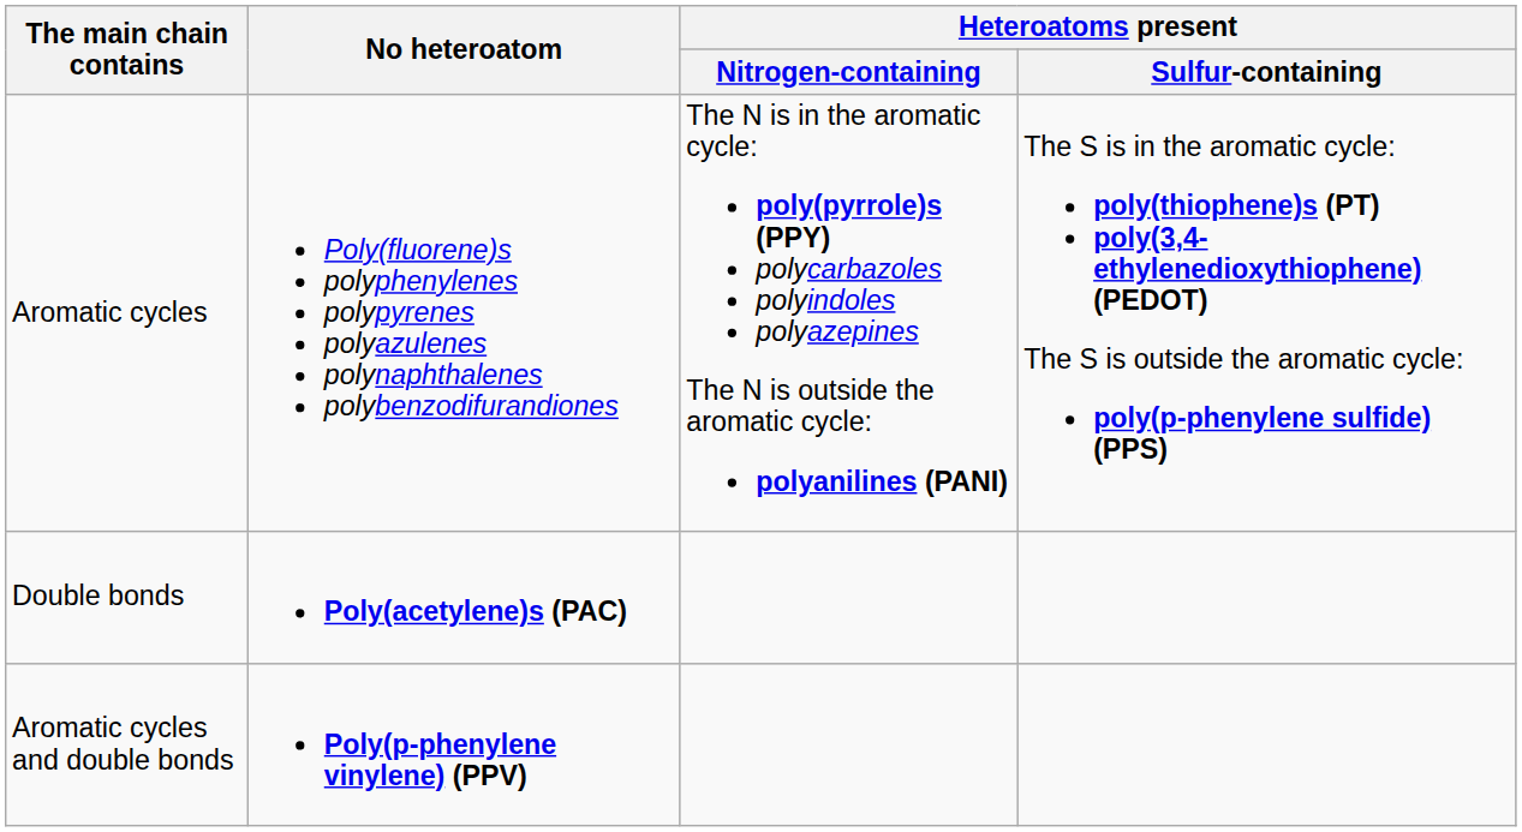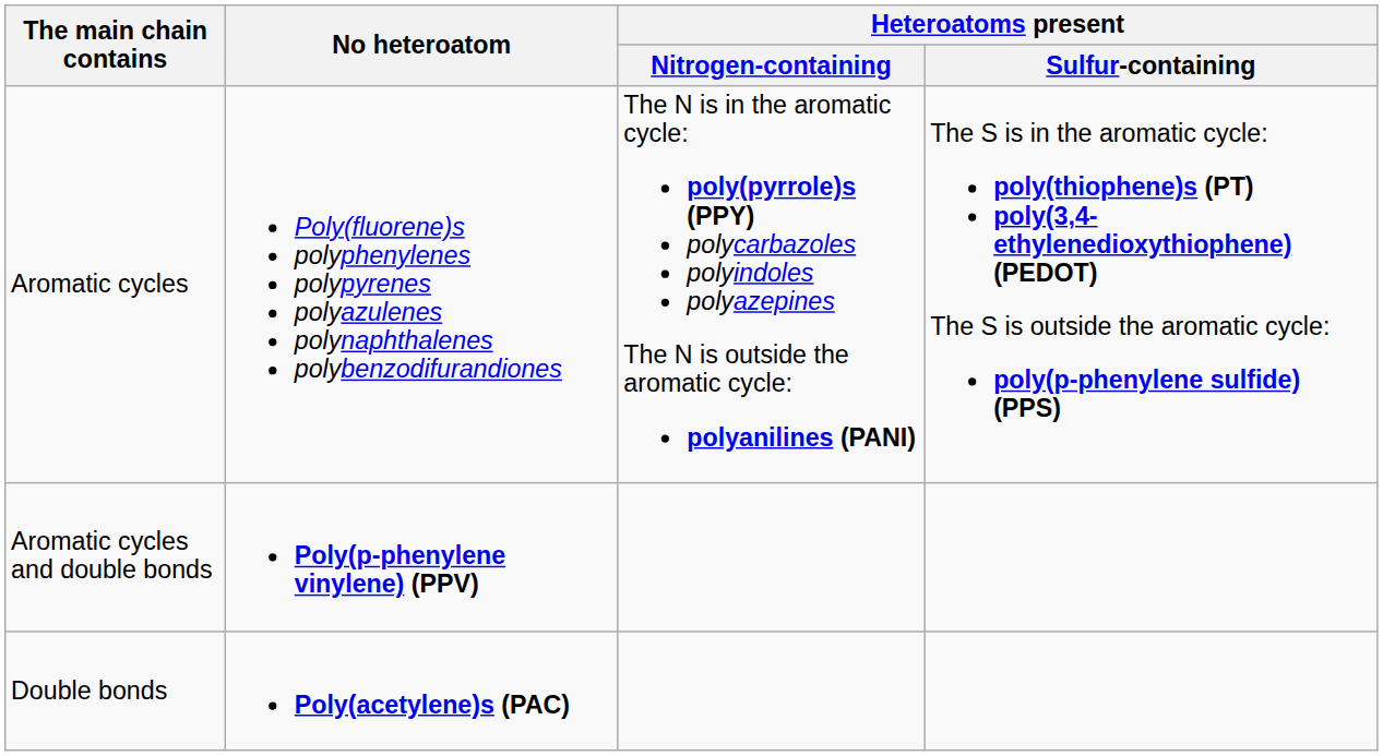 <table class="wikitable">
 <tr>
 <th rowspan=2>The main chain contains</th>
 <th rowspan="2">No heteroatom</th>
 <th colspan="2"><a href='#'>Heteroatoms</a> present</th>
 </tr>
 <tr>
 <th><a href='#'>Nitrogen-containing</a></th>
 <th><a href='#'>Sulfur</a>-containing</th>
 </tr>
 <tr>
 <td>Aromatic cycles</td>
 <td><br><ul><li><em><a href='#'>Poly(fluorene)s</a></em></li><li><em>poly<a href='#'>phenylenes</a></em></li><li><em>poly<a href='#'>pyrenes</a></em></li><li><em>poly<a href='#'>azulenes</a></em></li><li><em>poly<a href='#'>naphthalenes</a></em></li><li><em>poly<a href='#'>benzodifurandiones</a></em></li></ul></td>
 <td>The N is in the aromatic cycle:<br><ul><li><strong><a href='#'>poly(pyrrole)s</a> (PPY)</strong></li><li><em>poly<a href='#'>carbazoles</a></em></li><li><em>poly<a href='#'>indoles</a></em></li><li><em>poly<a href='#'>azepines</a></em></li></ul>The N is outside the aromatic cycle:<ul><li><strong><a href='#'>polyanilines</a> (PANI)</strong></li></ul></td>
 <td>The S is in the aromatic cycle:<br><ul><li><strong><a href='#'>poly(thiophene)s</a> (PT)</strong></li><li><strong><a href='#'>poly(3,4-ethylenedioxythiophene)</a> (PEDOT)</strong></li></ul>The S is outside the aromatic cycle:<ul><li><strong><a href='#'>poly(p-phenylene sulfide)</a> (PPS)</strong></li></ul></td>
 </tr>
 <tr>
+<td>Aromatic cycles and double bonds</td>
+<td><br><ul><li><strong><a href='#'>Poly(p-phenylene vinylene)</a> (PPV)</strong></li></ul></td>
+<td></td>
+<td></td>
+</tr>
+<tr>
 <td>Double bonds</td>
 <td><br><ul><li><strong><a href='#'>Poly(acetylene)s</a> (PAC)</strong></li></ul></td>
 <td></td>
 <td></td>
 </tr>
-<tr>
-<td>Aromatic cycles and double bonds</td>
-<td><br><ul><li><strong><a href='#'>Poly(p-phenylene vinylene)</a> (PPV)</strong></li></ul></td>
-<td></td>
-<td></td>
-</tr>
 </table>
